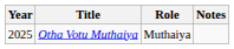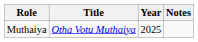 <table class="wikitable sortable">
 <tr>
+<th scope="col">Role</th>
+<th scope="col">Title</th>
 <th scope="col">Year</th>
-<th scope="col">Title</th>
-<th scope="col">Role</th>
 <th class="unsortable" scope="col">Notes</th>
 </tr>
 <tr>
+<td>Muthaiya</td>
+<td><em><a href='#'>Otha Votu Muthaiya</a></em></td>
 <td>2025</td>
-<td><em><a href='#'>Otha Votu Muthaiya</a></em></td>
-<td>Muthaiya</td>
 <td></td>
 </tr>
 </table>
